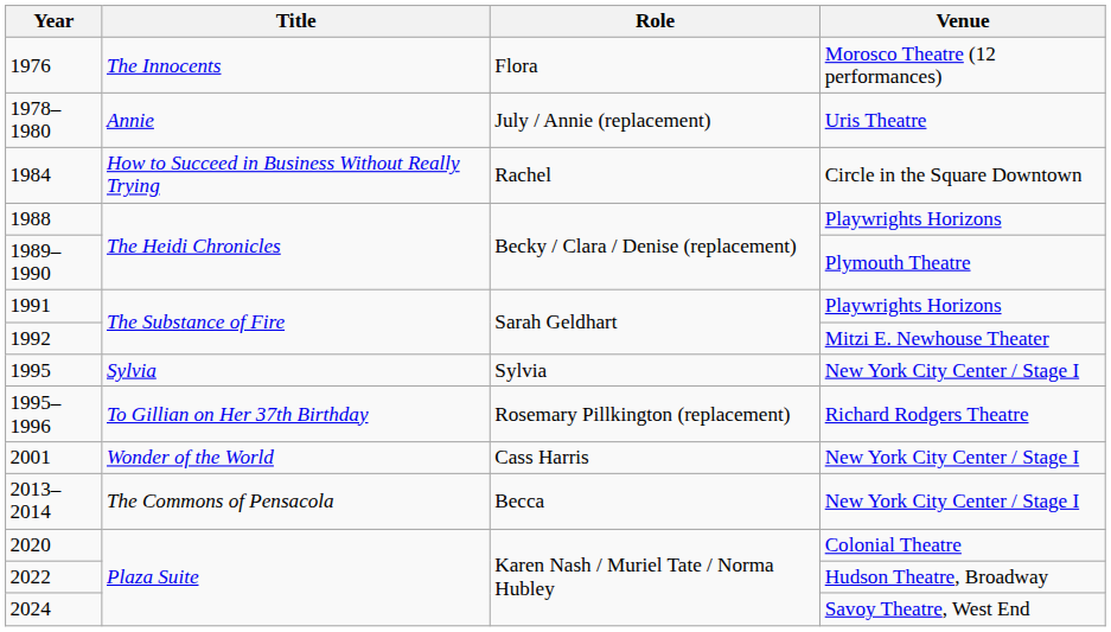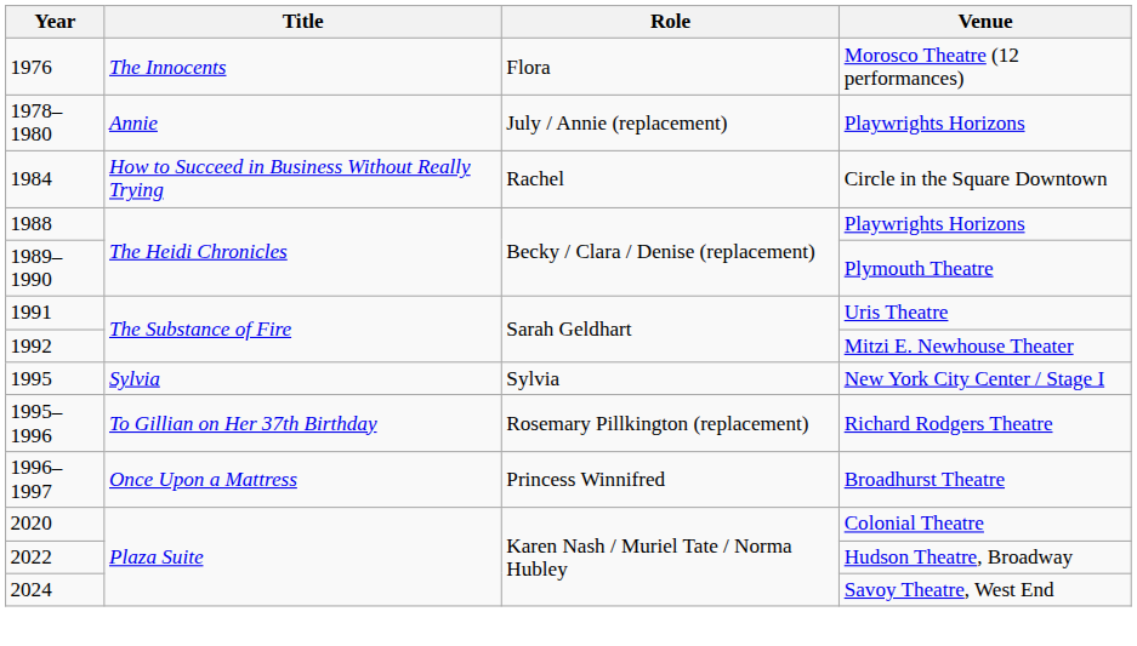 <table class="wikitable sortable">
 <tr>
 <th>Year</th>
 <th>Title</th>
 <th>Role</th>
 <th>Venue</th>
 </tr>
 <tr>
 <td>1976</td>
 <td><em><a href='#'>The Innocents</a></em></td>
 <td>Flora</td>
 <td><a href='#'>Morosco Theatre</a> (12 performances)</td>
 </tr>
 <tr>
 <td>1978–1980</td>
 <td><em><a href='#'>Annie</a></em></td>
 <td>July / Annie (replacement)</td>
-<td><a href='#'>Uris Theatre</a></td>
+<td><a href='#'>Playwrights Horizons</a></td>
 </tr>
 <tr>
 <td>1984</td>
 <td><em><a href='#'>How to Succeed in Business Without Really Trying</a></em></td>
 <td>Rachel</td>
 <td>Circle in the Square Downtown</td>
 </tr>
 <tr>
 <td>1988</td>
 <td rowspan=2><em><a href='#'>The Heidi Chronicles</a></em></td>
 <td rowspan=2>Becky / Clara / Denise (replacement)</td>
 <td><a href='#'>Playwrights Horizons</a></td>
 </tr>
 <tr>
 <td>1989–1990</td>
 <td><a href='#'>Plymouth Theatre</a></td>
 </tr>
 <tr>
 <td>1991</td>
 <td rowspan=2><em><a href='#'>The Substance of Fire</a></em></td>
 <td rowspan=2>Sarah Geldhart</td>
-<td><a href='#'>Playwrights Horizons</a></td>
+<td><a href='#'>Uris Theatre</a></td>
 </tr>
 <tr>
 <td>1992</td>
 <td><a href='#'>Mitzi E. Newhouse Theater</a></td>
 </tr>
 <tr>
 <td>1995</td>
 <td><em><a href='#'>Sylvia</a></em></td>
 <td>Sylvia</td>
 <td><a href='#'>New York City Center / Stage I</a></td>
 </tr>
 <tr>
 <td>1995–1996</td>
 <td><em><a href='#'>To Gillian on Her 37th Birthday</a></em></td>
 <td>Rosemary Pillkington (replacement)</td>
 <td><a href='#'>Richard Rodgers Theatre</a></td>
 </tr>
 <tr>
-<td>2001</td>
-<td><em><a href='#'>Wonder of the World</a></em></td>
-<td>Cass Harris</td>
-<td><a href='#'>New York City Center / Stage I</a></td>
-</tr>
-<tr>
-<td>2013–2014</td>
-<td><em>The Commons of Pensacola</em></td>
-<td>Becca</td>
-<td><a href='#'>New York City Center / Stage I</a></td>
+<td>1996–1997</td>
+<td><em><a href='#'>Once Upon a Mattress</a></em></td>
+<td>Princess Winnifred</td>
+<td><a href='#'>Broadhurst Theatre</a></td>
 </tr>
 <tr>
 <td>2020</td>
 <td rowspan=3><em><a href='#'>Plaza Suite</a></em></td>
 <td rowspan=3>Karen Nash / Muriel Tate / Norma Hubley</td>
 <td><a href='#'>Colonial Theatre</a></td>
 </tr>
 <tr>
 <td>2022</td>
 <td><a href='#'>Hudson Theatre</a>, Broadway</td>
 </tr>
 <tr>
 <td>2024</td>
 <td><a href='#'>Savoy Theatre</a>, West End</td>
 </tr>
 </table>
